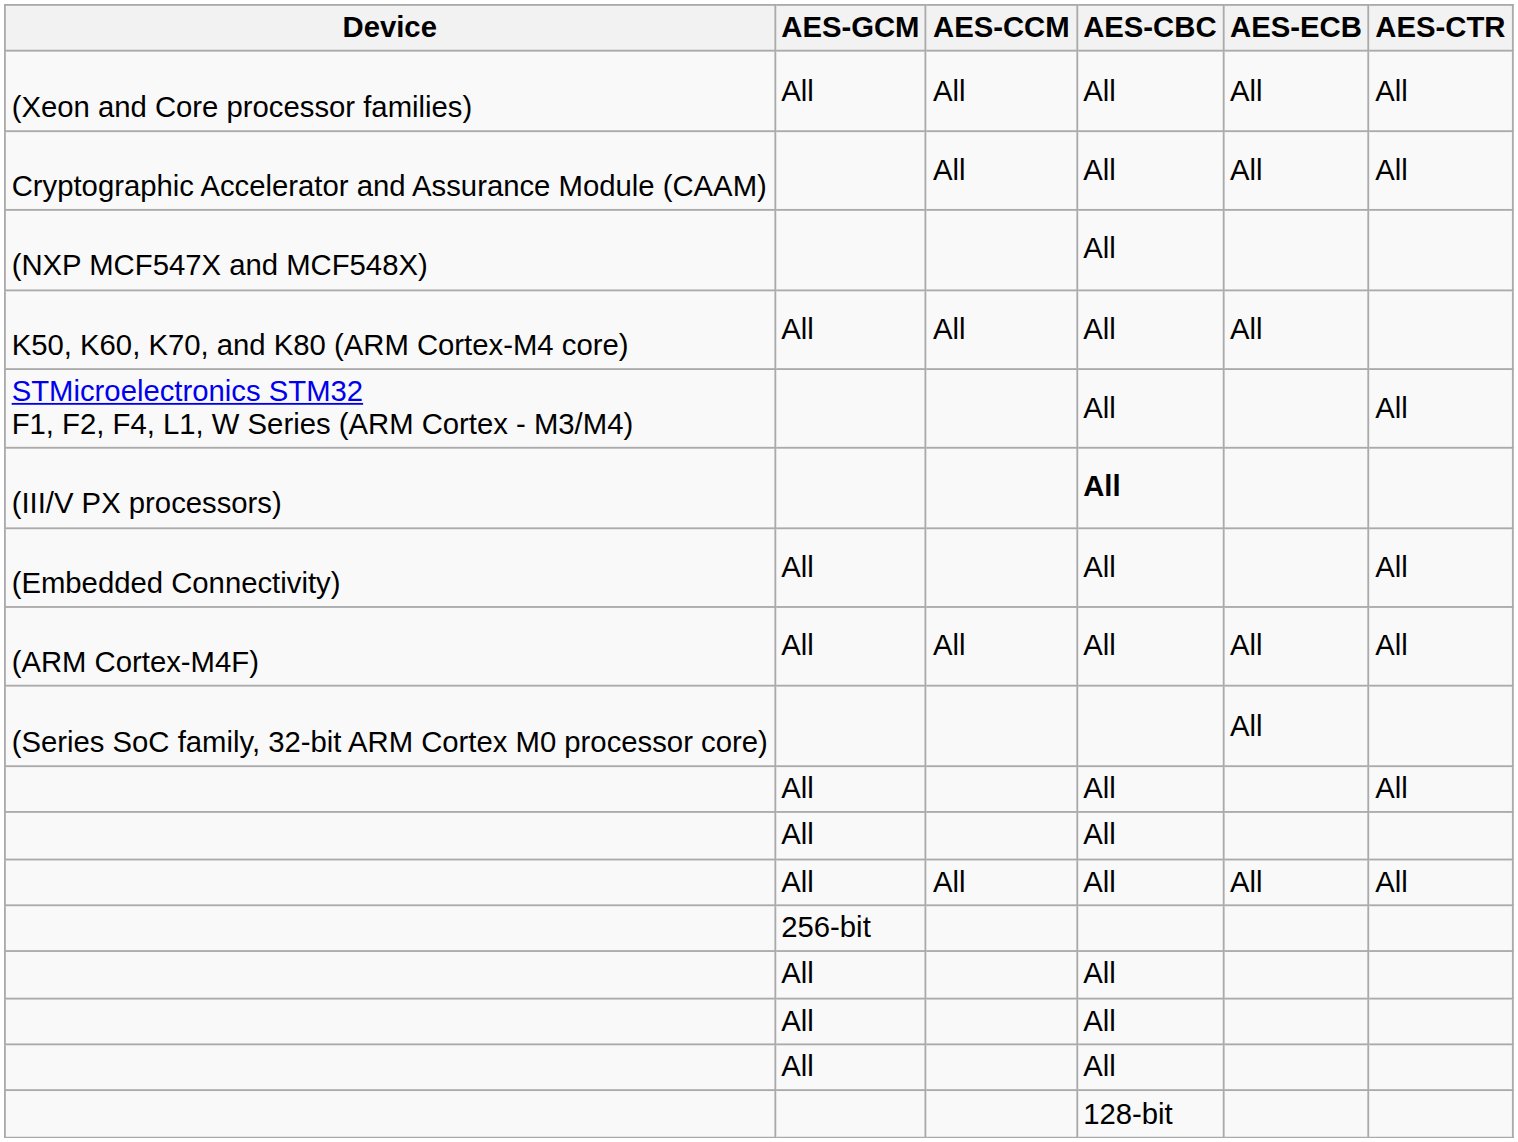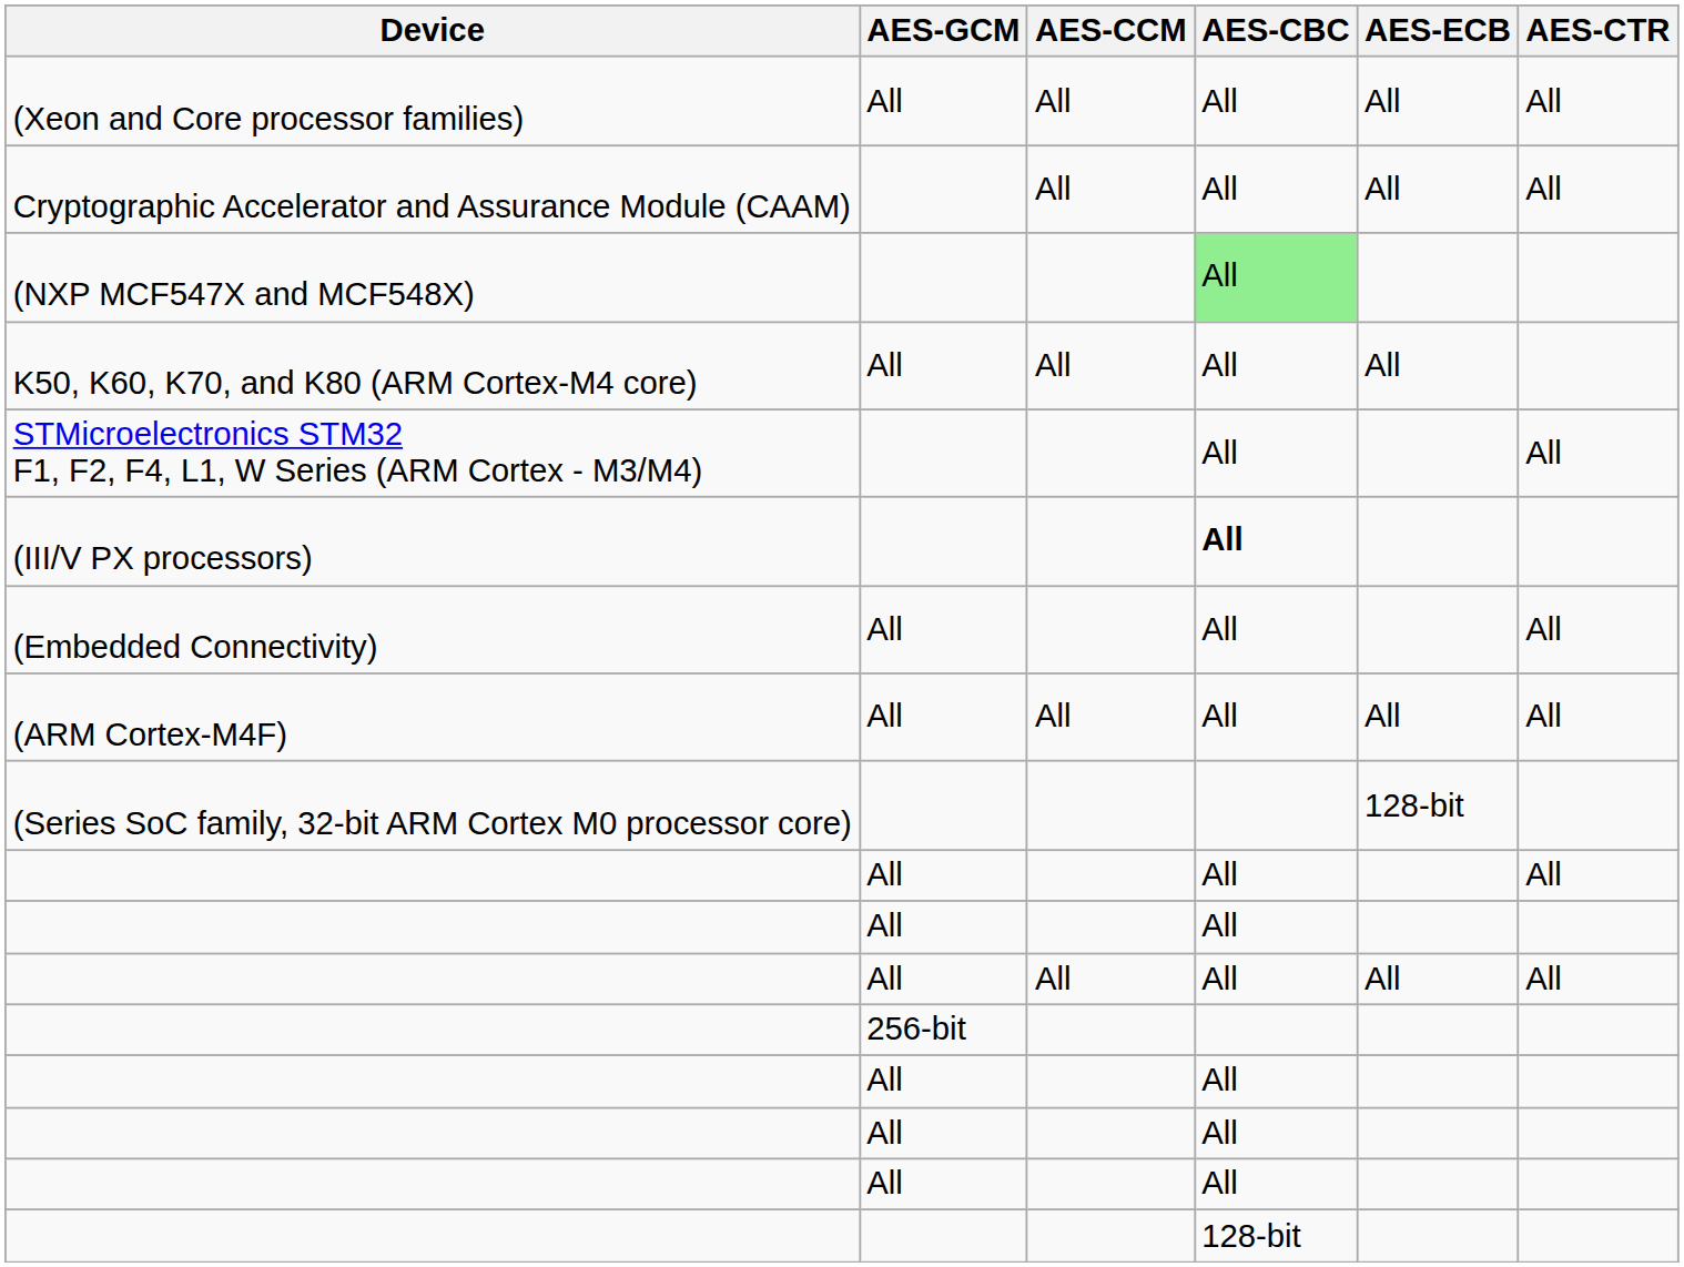 <table class="wikitable">
 <tr>
 <th>Device</th>
 <th>AES-GCM</th>
 <th>AES-CCM</th>
 <th>AES-CBC</th>
 <th>AES-ECB</th>
 <th>AES-CTR</th>
 </tr>
 <tr>
 <td><br>(Xeon and Core processor families)</td>
 <td>All</td>
 <td>All</td>
 <td>All</td>
 <td>All</td>
 <td>All</td>
 </tr>
 <tr>
 <td><br>Cryptographic Accelerator and Assurance Module (CAAM)</td>
 <td></td>
 <td>All</td>
 <td>All</td>
 <td>All</td>
 <td>All</td>
 </tr>
 <tr>
 <td><br>(NXP MCF547X and MCF548X)</td>
 <td></td>
 <td></td>
-<td>All</td>
+<td style="background: lightgreen;">All</td>
 <td></td>
 <td></td>
 </tr>
 <tr>
 <td><br>K50, K60, K70, and K80 (ARM Cortex-M4 core)</td>
 <td>All</td>
 <td>All</td>
 <td>All</td>
 <td>All</td>
 <td></td>
 </tr>
 <tr>
 <td><a href='#'>STMicroelectronics STM32</a><br>F1, F2, F4, L1, W Series (ARM Cortex - M3/M4)</td>
 <td></td>
 <td></td>
 <td>All</td>
 <td></td>
 <td>All</td>
 </tr>
 <tr>
 <td><br>(III/V PX processors)</td>
 <td></td>
 <td></td>
 <td><strong>All</strong></td>
 <td></td>
 <td></td>
 </tr>
 <tr>
 <td><br>(Embedded Connectivity)</td>
 <td>All</td>
 <td></td>
 <td>All</td>
 <td></td>
 <td>All</td>
 </tr>
 <tr>
 <td><br>(ARM Cortex-M4F)</td>
 <td>All</td>
 <td>All</td>
 <td>All</td>
 <td>All</td>
 <td>All</td>
 </tr>
 <tr>
 <td> <br>(Series SoC family, 32-bit ARM Cortex M0 processor core)</td>
 <td></td>
 <td></td>
 <td></td>
-<td>All</td>
+<td>128-bit</td>
 <td></td>
 </tr>
 <tr>
 <td></td>
 <td>All</td>
 <td></td>
 <td>All</td>
 <td></td>
 <td>All</td>
 </tr>
 <tr>
 <td></td>
 <td>All</td>
 <td></td>
 <td>All</td>
 <td></td>
 <td></td>
 </tr>
 <tr>
 <td></td>
 <td>All</td>
 <td>All</td>
 <td>All</td>
 <td>All</td>
 <td>All</td>
 </tr>
 <tr>
 <td></td>
 <td>256-bit</td>
 <td></td>
 <td></td>
 <td></td>
 <td></td>
 </tr>
 <tr>
 <td></td>
 <td>All</td>
 <td></td>
 <td>All</td>
 <td></td>
 <td></td>
 </tr>
 <tr>
 <td></td>
 <td>All</td>
 <td></td>
 <td>All</td>
 <td></td>
 <td></td>
 </tr>
 <tr>
 <td></td>
 <td>All</td>
 <td></td>
 <td>All</td>
 <td></td>
 <td></td>
 </tr>
 <tr>
 <td></td>
 <td></td>
 <td></td>
 <td>128-bit</td>
 <td></td>
 <td></td>
 </tr>
 </table>
